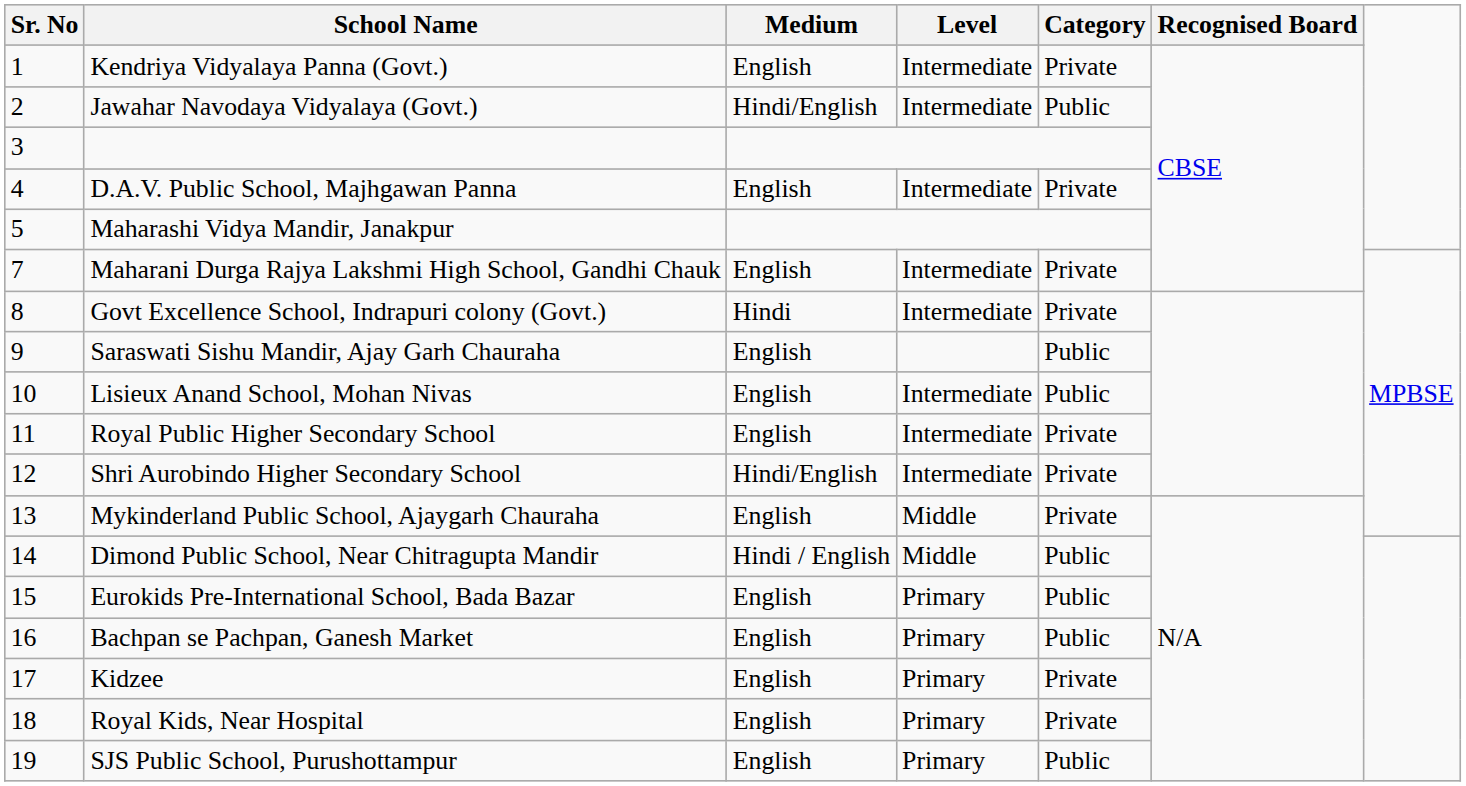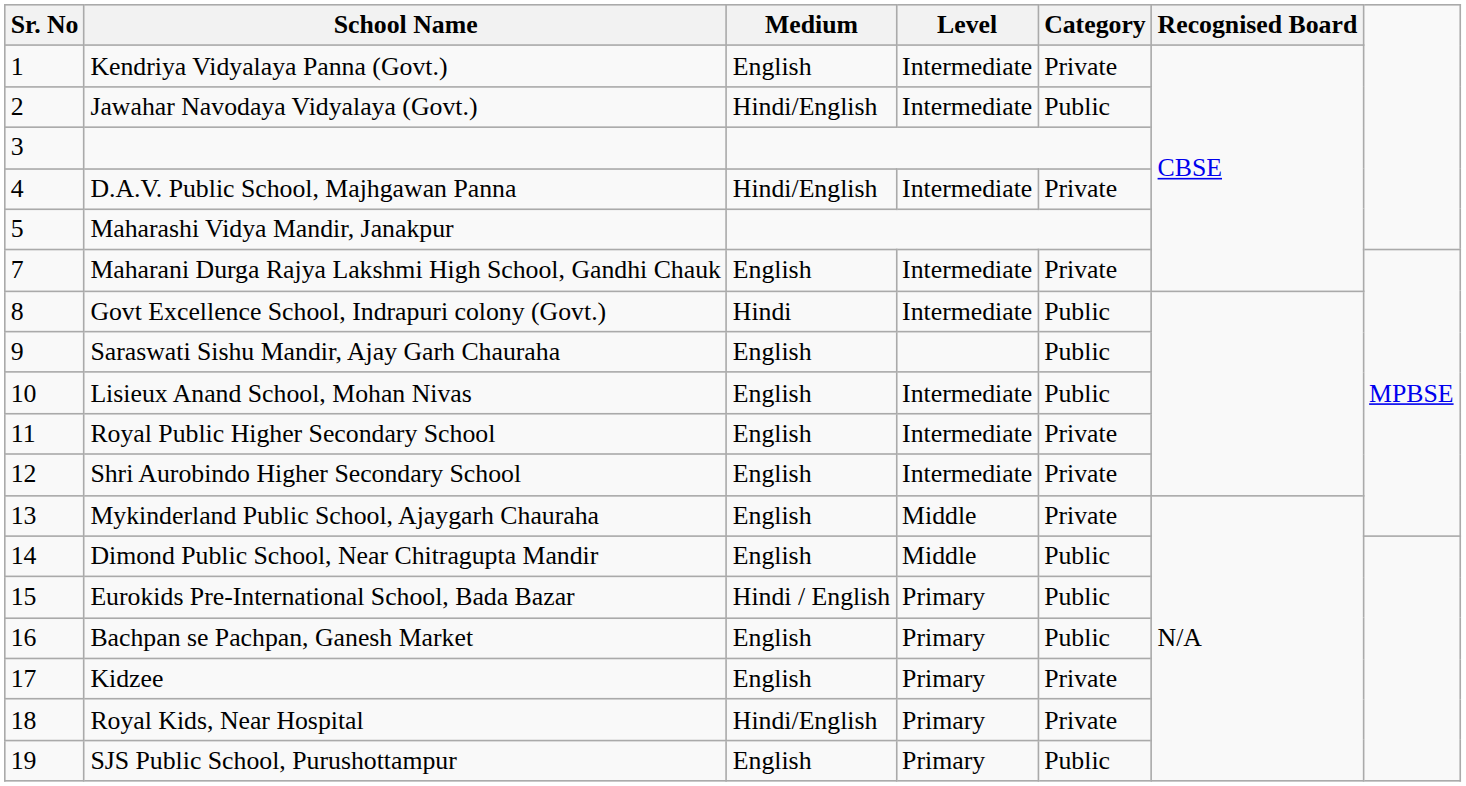 <table class="wikitable">
 <tr>
 <th>Sr. No</th>
 <th>School Name</th>
 <th>Medium</th>
 <th>Level</th>
 <th>Category</th>
 <th>Recognised Board</th>
 </tr>
 <tr>
 <td>1</td>
 <td>Kendriya Vidyalaya Panna (Govt.)</td>
 <td>English</td>
 <td>Intermediate</td>
 <td>Private</td>
 <td rowspan="6"><a href='#'>CBSE</a></td>
 </tr>
 <tr>
 <td>2</td>
 <td>Jawahar Navodaya Vidyalaya (Govt.)</td>
 <td>Hindi/English</td>
 <td>Intermediate</td>
 <td>Public</td>
 </tr>
 <tr>
 <td>3</td>
 <td></td>
 </tr>
 <tr>
 <td>4</td>
 <td>D.A.V. Public School, Majhgawan Panna</td>
-<td>English</td>
+<td>Hindi/English</td>
 <td>Intermediate</td>
 <td>Private</td>
 </tr>
 <tr>
 <td>5</td>
 <td>Maharashi Vidya Mandir, Janakpur</td>
 </tr>
 <tr>
 <td>7</td>
 <td>Maharani Durga Rajya Lakshmi High School, Gandhi Chauk</td>
 <td>English</td>
 <td>Intermediate</td>
 <td>Private</td>
 <td rowspan="7"><a href='#'>MPBSE</a></td>
 </tr>
 <tr>
 <td>8</td>
 <td>Govt Excellence School, Indrapuri colony (Govt.)</td>
 <td>Hindi</td>
 <td>Intermediate</td>
-<td>Private</td>
+<td>Public</td>
 </tr>
 <tr>
 <td>9</td>
 <td>Saraswati Sishu Mandir, Ajay Garh Chauraha</td>
 <td>English</td>
 <td></td>
 <td>Public</td>
 </tr>
 <tr>
 <td>10</td>
 <td>Lisieux Anand School, Mohan Nivas</td>
 <td>English</td>
 <td>Intermediate</td>
 <td>Public</td>
 </tr>
 <tr>
 <td>11</td>
 <td>Royal Public Higher Secondary School</td>
 <td>English</td>
 <td>Intermediate</td>
 <td>Private</td>
 </tr>
 <tr>
 <td>12</td>
 <td>Shri Aurobindo Higher Secondary School</td>
-<td>Hindi/English</td>
+<td>English</td>
 <td>Intermediate</td>
 <td>Private</td>
 </tr>
 <tr>
 <td>13</td>
 <td>Mykinderland Public School, Ajaygarh Chauraha</td>
 <td>English</td>
 <td>Middle</td>
 <td>Private</td>
 <td rowspan="7">N/A</td>
 </tr>
 <tr>
 <td>14</td>
 <td>Dimond Public School, Near Chitragupta Mandir</td>
-<td>Hindi / English</td>
+<td>English</td>
 <td>Middle</td>
 <td>Public</td>
 </tr>
 <tr>
 <td>15</td>
 <td>Eurokids Pre-International School, Bada Bazar</td>
-<td>English</td>
+<td>Hindi / English</td>
 <td>Primary</td>
 <td>Public</td>
 </tr>
 <tr>
 <td>16</td>
 <td>Bachpan se Pachpan, Ganesh Market</td>
 <td>English</td>
 <td>Primary</td>
 <td>Public</td>
 </tr>
 <tr>
 <td>17</td>
 <td>Kidzee</td>
 <td>English</td>
 <td>Primary</td>
 <td>Private</td>
 </tr>
 <tr>
 <td>18</td>
 <td>Royal Kids, Near Hospital</td>
-<td>English</td>
+<td>Hindi/English</td>
 <td>Primary</td>
 <td>Private</td>
 </tr>
 <tr>
 <td>19</td>
 <td>SJS Public School, Purushottampur</td>
 <td>English</td>
 <td>Primary</td>
 <td>Public</td>
 </tr>
 </table>
